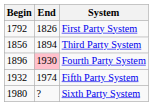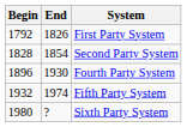 <table class="wikitable">
 <tr>
 <th>Begin</th>
 <th>End</th>
 <th>System</th>
 </tr>
 <tr>
 <td>1792</td>
 <td>1826</td>
 <td><a href='#'>First Party System</a></td>
 </tr>
 <tr>
-<td>1856</td>
-<td>1894</td>
-<td><a href='#'>Third Party System</a></td>
+<td>1828</td>
+<td>1854</td>
+<td><a href='#'>Second Party System</a></td>
 </tr>
 <tr>
 <td>1896</td>
-<td style="background: pink;">1930</td>
+<td>1930</td>
 <td><a href='#'>Fourth Party System</a></td>
 </tr>
 <tr>
 <td>1932</td>
 <td>1974</td>
 <td><a href='#'>Fifth Party System</a></td>
 </tr>
 <tr>
 <td>1980</td>
 <td>?</td>
 <td><a href='#'>Sixth Party System</a></td>
 </tr>
 </table>
